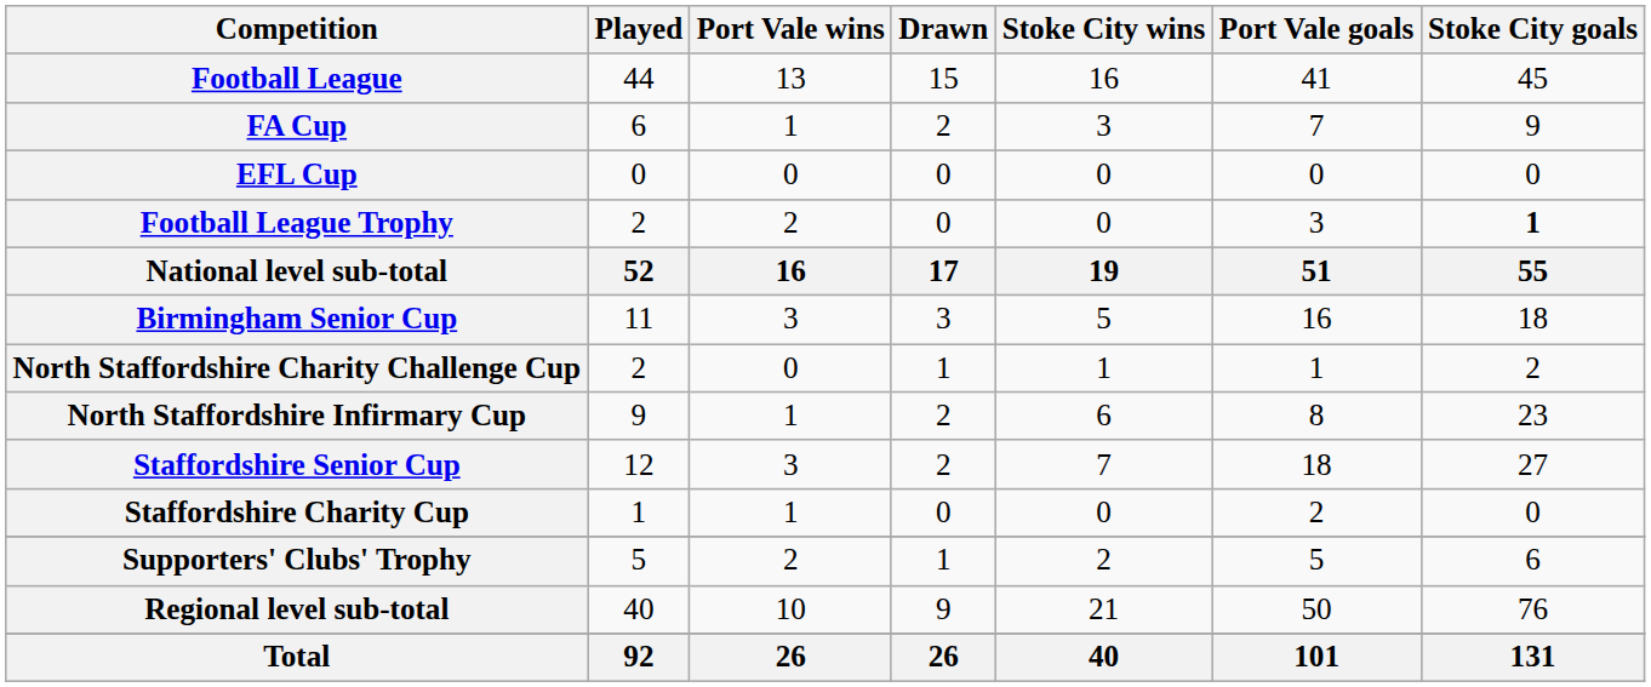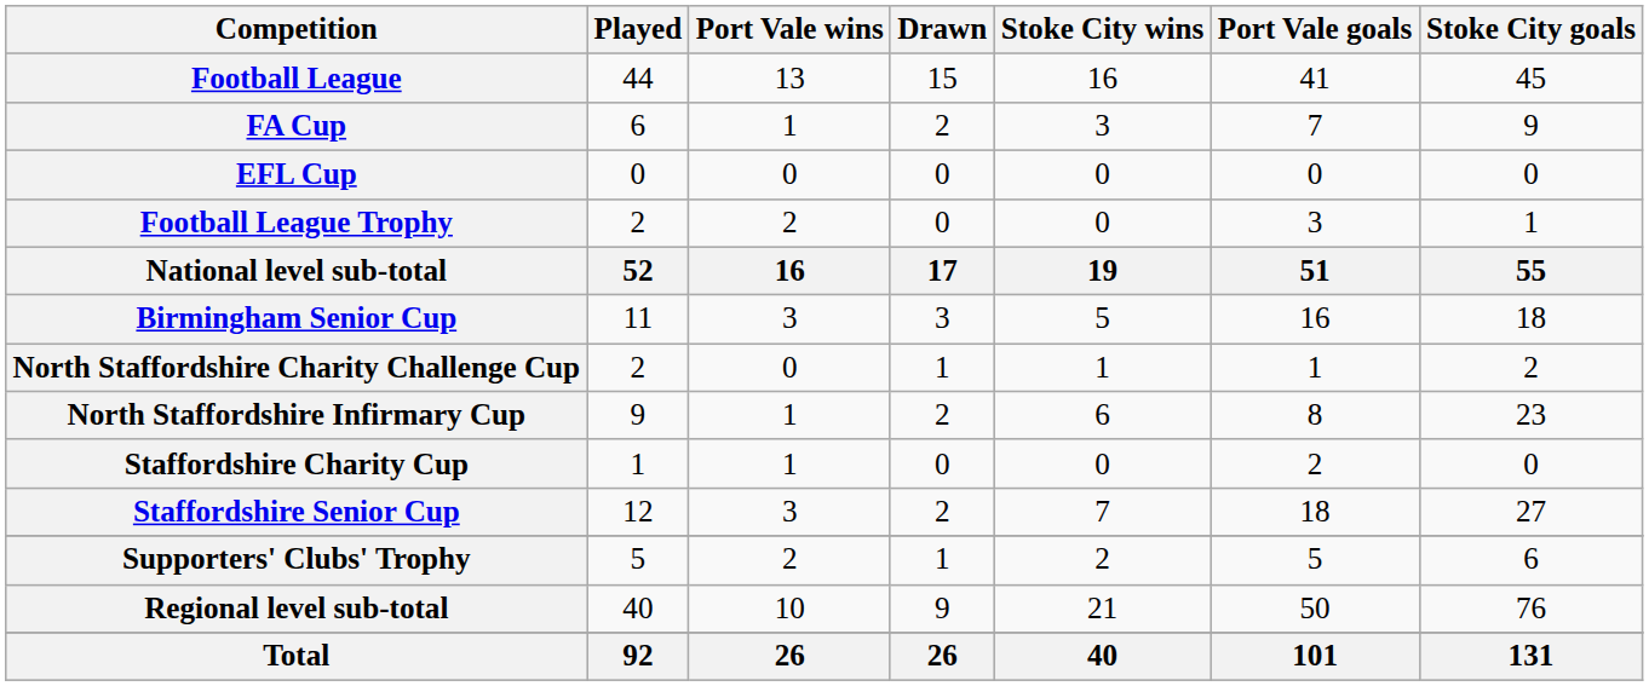 <table class="sortable wikitable plainrowheaders" style="text-align:center;">
 <tr>
 <th scope="col" class="unsortable">Competition</th>
 <th scope="col">Played</th>
 <th scope="col">Port Vale wins</th>
 <th scope="col">Drawn</th>
 <th scope="col">Stoke City wins</th>
 <th scope="col">Port Vale goals</th>
 <th scope="col">Stoke City goals</th>
 </tr>
 <tr>
 <th scope="row"><a href='#'>Football League</a></th>
 <td>44</td>
 <td>13</td>
 <td>15</td>
 <td>16</td>
 <td>41</td>
 <td>45</td>
 </tr>
 <tr>
 <th scope="row"><a href='#'>FA Cup</a></th>
 <td>6</td>
 <td>1</td>
 <td>2</td>
 <td>3</td>
 <td>7</td>
 <td>9</td>
 </tr>
 <tr>
 <th scope="row"><a href='#'>EFL Cup</a></th>
 <td>0</td>
 <td>0</td>
 <td>0</td>
 <td>0</td>
 <td>0</td>
 <td>0</td>
 </tr>
 <tr>
 <th scope="row"><a href='#'>Football League Trophy</a></th>
 <td>2</td>
 <td>2</td>
 <td>0</td>
 <td>0</td>
 <td>3</td>
-<td><strong>1</strong></td>
+<td>1</td>
 </tr>
 <tr class="sortbottom">
 <th>National level sub-total</th>
 <th>52</th>
 <th>16</th>
 <th>17</th>
 <th>19</th>
 <th>51</th>
 <th>55</th>
 </tr>
 <tr>
 <th scope="row"><a href='#'>Birmingham Senior Cup</a></th>
 <td>11</td>
 <td>3</td>
 <td>3</td>
 <td>5</td>
 <td>16</td>
 <td>18</td>
 </tr>
 <tr>
 <th scope="row">North Staffordshire Charity Challenge Cup</th>
 <td>2</td>
 <td>0</td>
 <td>1</td>
 <td>1</td>
 <td>1</td>
 <td>2</td>
 </tr>
 <tr>
 <th scope="row">North Staffordshire Infirmary Cup</th>
 <td>9</td>
 <td>1</td>
 <td>2</td>
 <td>6</td>
 <td>8</td>
 <td>23</td>
 </tr>
 <tr>
+<th scope="row">Staffordshire Charity Cup</th>
+<td>1</td>
+<td>1</td>
+<td>0</td>
+<td>0</td>
+<td>2</td>
+<td>0</td>
+</tr>
+<tr>
 <th scope="row"><a href='#'>Staffordshire Senior Cup</a></th>
 <td>12</td>
 <td>3</td>
 <td>2</td>
 <td>7</td>
 <td>18</td>
 <td>27</td>
-</tr>
-<tr>
-<th scope="row">Staffordshire Charity Cup</th>
-<td>1</td>
-<td>1</td>
-<td>0</td>
-<td>0</td>
-<td>2</td>
-<td>0</td>
 </tr>
 <tr>
 </tr>
 <tr>
 <th scope="row">Supporters' Clubs' Trophy</th>
 <td>5</td>
 <td>2</td>
 <td>1</td>
 <td>2</td>
 <td>5</td>
 <td>6</td>
 </tr>
 <tr class="sortbottom">
 <th>Regional level sub-total</th>
 <td>40</td>
 <td>10</td>
 <td>9</td>
 <td>21</td>
 <td>50</td>
 <td>76</td>
 </tr>
 <tr>
 </tr>
 <tr class="sortbottom">
 <th>Total</th>
 <th>92</th>
 <th>26</th>
 <th>26</th>
 <th>40</th>
 <th>101</th>
 <th>131</th>
 </tr>
 </table>
